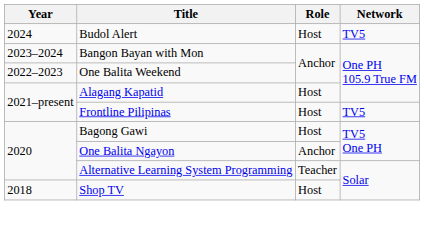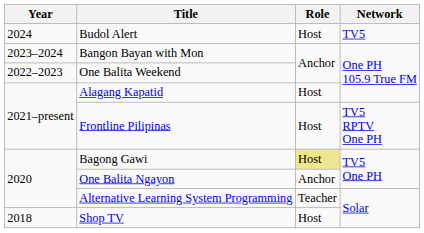 <table class="wikitable">
 <tr>
 <th>Year</th>
 <th>Title</th>
 <th>Role</th>
 <th>Network</th>
 </tr>
 <tr>
 <td>2024</td>
 <td>Budol Alert</td>
 <td>Host</td>
 <td><a href='#'>TV5</a></td>
 </tr>
 <tr>
 <td>2023–2024</td>
 <td>Bangon Bayan with Mon</td>
 <td rowspan=2>Anchor</td>
 <td rowspan=3><a href='#'>One PH</a><br><a href='#'>105.9 True FM</a></td>
 </tr>
 <tr>
 <td>2022–2023</td>
 <td>One Balita Weekend</td>
 </tr>
 <tr>
 <td rowspan=2>2021–present</td>
 <td><a href='#'>Alagang Kapatid</a></td>
 <td>Host</td>
 </tr>
 <tr>
 <td><a href='#'>Frontline Pilipinas</a></td>
 <td>Host</td>
-<td><a href='#'>TV5</a></td>
+<td><a href='#'>TV5</a><br><a href='#'>RPTV</a><br><a href='#'>One PH</a></td>
 </tr>
 <tr>
 <td rowspan=3>2020</td>
 <td>Bagong Gawi</td>
-<td>Host</td>
+<td style="background: khaki;">Host</td>
 <td rowspan="2"><a href='#'>TV5</a><br><a href='#'>One PH</a></td>
 </tr>
 <tr>
 <td><a href='#'>One Balita Ngayon</a></td>
 <td>Anchor</td>
 </tr>
 <tr>
 <td><a href='#'>Alternative Learning System Programming</a></td>
 <td>Teacher</td>
 <td rowspan=2><a href='#'>Solar</a></td>
 </tr>
 <tr>
 <td>2018</td>
 <td><a href='#'>Shop TV</a></td>
 <td>Host</td>
 </tr>
 </table>
